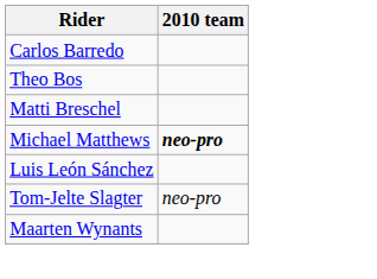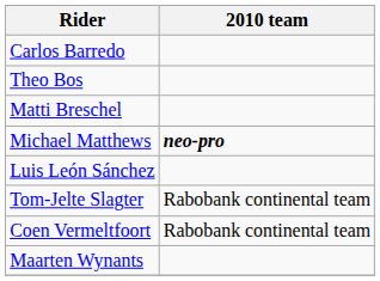 <table class="wikitable">
 <tr>
 <th>Rider</th>
 <th>2010 team</th>
 </tr>
 <tr>
 <td><a href='#'>Carlos Barredo</a></td>
 <td></td>
 </tr>
 <tr>
 <td><a href='#'>Theo Bos</a></td>
 <td></td>
 </tr>
 <tr>
 <td><a href='#'>Matti Breschel</a></td>
 <td></td>
 </tr>
 <tr>
 <td><a href='#'>Michael Matthews</a></td>
 <td><strong><em>neo-pro</em></strong></td>
 </tr>
 <tr>
 <td><a href='#'>Luis León Sánchez</a></td>
 <td></td>
 </tr>
 <tr>
 <td><a href='#'>Tom-Jelte Slagter</a></td>
-<td><em>neo-pro</em></td>
+<td>Rabobank continental team</td>
+</tr>
+<tr>
+<td><a href='#'>Coen Vermeltfoort</a></td>
+<td>Rabobank continental team</td>
 </tr>
 <tr>
 <td><a href='#'>Maarten Wynants</a></td>
 <td></td>
 </tr>
 <tr>
 </tr>
 </table>
